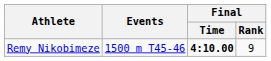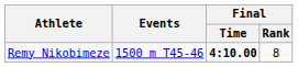 <table class=wikitable style="font-size:90%">
 <tr>
 <th rowspan="2">Athlete</th>
 <th rowspan="2">Events</th>
 <th colspan="2">Final</th>
 </tr>
 <tr>
 <th>Time</th>
 <th>Rank</th>
 </tr>
 <tr align=center>
 <td align=left><a href='#'>Remy Nikobimeze</a></td>
 <td align=left><a href='#'>1500 m T45-46</a></td>
 <td><strong>4:10.00</strong></td>
-<td>9</td>
+<td>8</td>
 </tr>
 </table>
